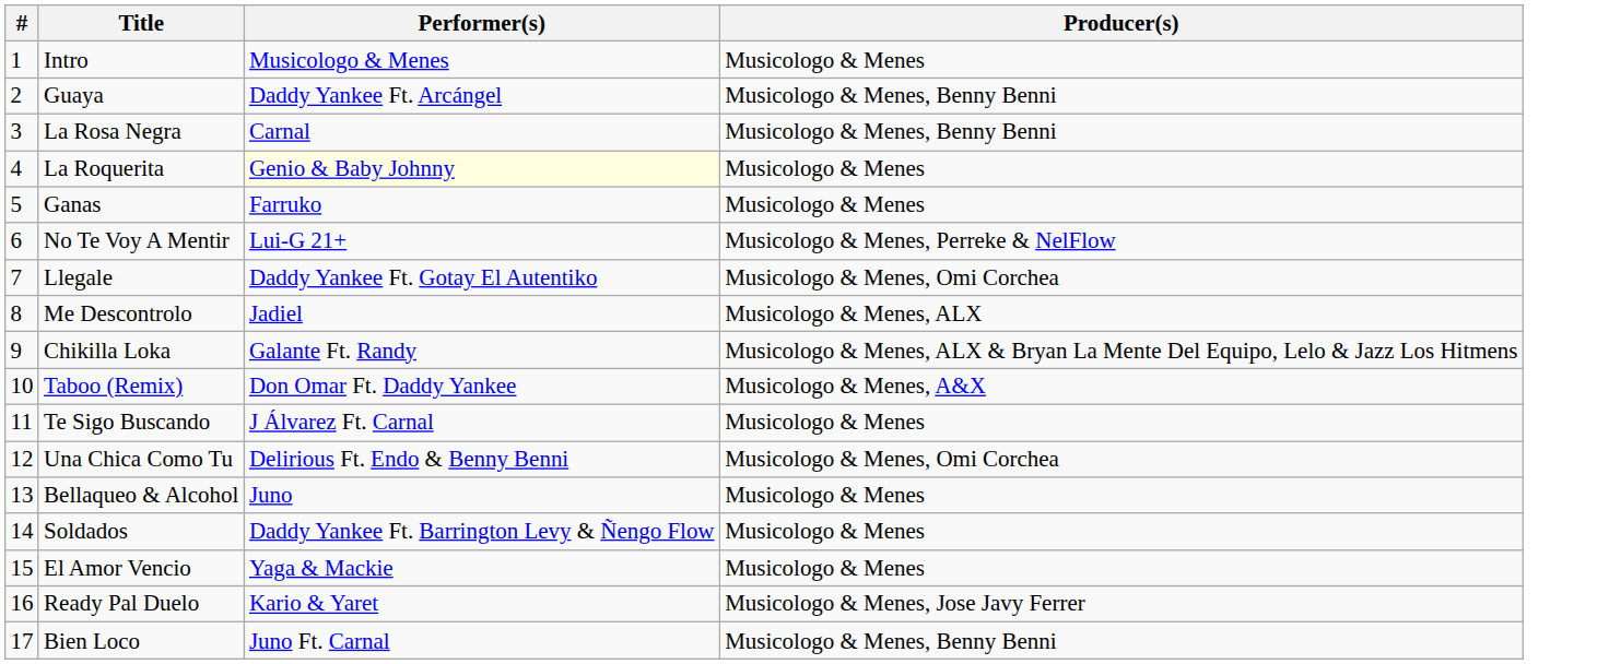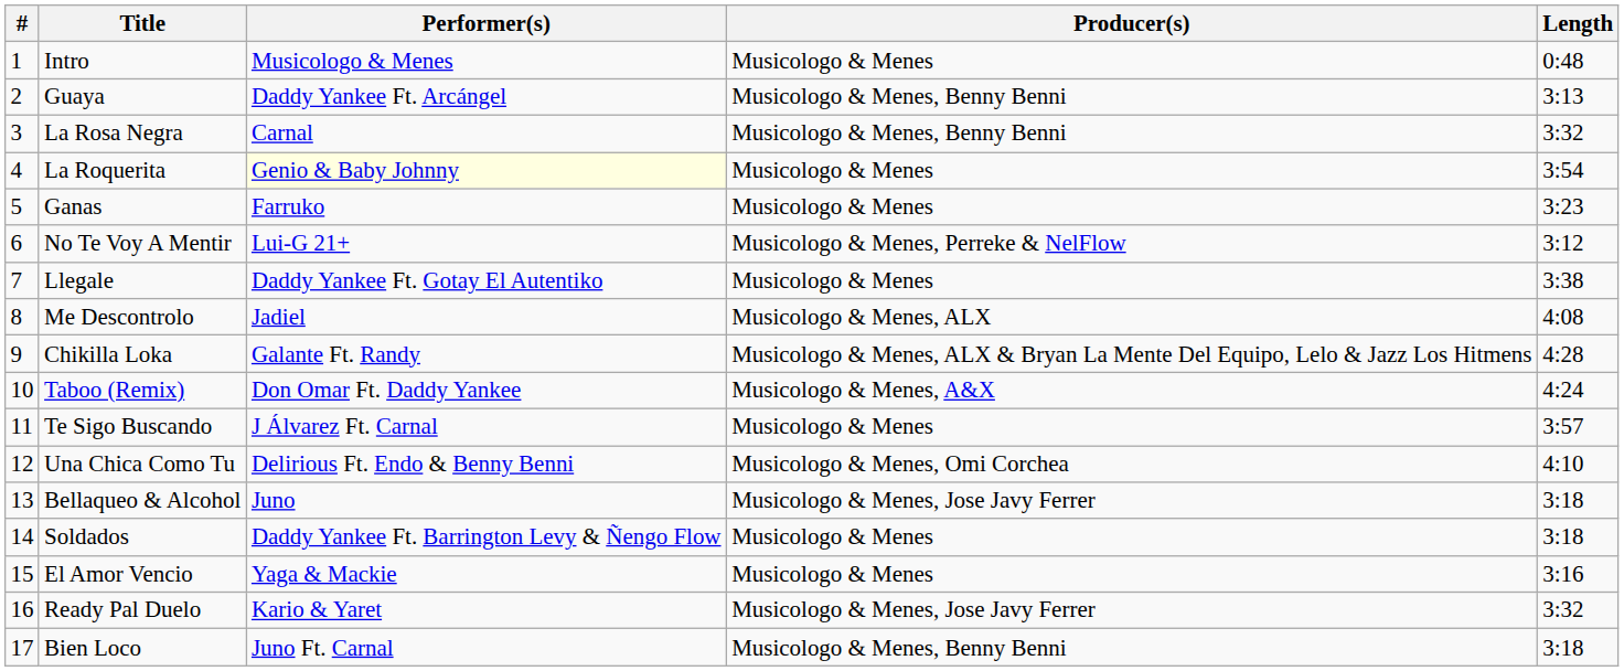 <table class="wikitable">
 <tr>
 <th align="center">#</th>
 <th align="center">Title</th>
 <th align="center">Performer(s)</th>
 <th align="center">Producer(s)</th>
+<th align="center">Length</th>
 </tr>
 <tr>
 <td>1</td>
 <td>Intro</td>
 <td><a href='#'>Musicologo & Menes</a></td>
 <td>Musicologo & Menes</td>
+<td>0:48</td>
 </tr>
 <tr>
 <td>2</td>
 <td>Guaya</td>
 <td><a href='#'>Daddy Yankee</a> Ft. <a href='#'>Arcángel</a></td>
 <td>Musicologo & Menes, Benny Benni</td>
+<td>3:13</td>
 </tr>
 <tr>
 <td>3</td>
 <td>La Rosa Negra</td>
 <td><a href='#'>Carnal</a></td>
 <td>Musicologo & Menes, Benny Benni</td>
+<td>3:32</td>
 </tr>
 <tr>
 <td>4</td>
 <td>La Roquerita</td>
 <td style="background: lightyellow;"><a href='#'>Genio & Baby Johnny</a></td>
 <td>Musicologo & Menes</td>
+<td>3:54</td>
 </tr>
 <tr>
 <td>5</td>
 <td>Ganas</td>
 <td><a href='#'>Farruko</a></td>
 <td>Musicologo & Menes</td>
+<td>3:23</td>
 </tr>
 <tr>
 <td>6</td>
 <td>No Te Voy A Mentir</td>
 <td><a href='#'>Lui-G 21+</a></td>
 <td>Musicologo & Menes, Perreke & <a href='#'>NelFlow</a></td>
+<td>3:12</td>
 </tr>
 <tr>
 <td>7</td>
 <td>Llegale</td>
 <td><a href='#'>Daddy Yankee</a> Ft. <a href='#'>Gotay El Autentiko</a></td>
-<td>Musicologo & Menes, Omi Corchea</td>
+<td>Musicologo & Menes</td>
+<td>3:38</td>
 </tr>
 <tr>
 <td>8</td>
 <td>Me Descontrolo</td>
 <td><a href='#'>Jadiel</a></td>
 <td>Musicologo & Menes, ALX</td>
+<td>4:08</td>
 </tr>
 <tr>
 <td>9</td>
 <td>Chikilla Loka</td>
 <td><a href='#'>Galante</a> Ft. <a href='#'>Randy</a></td>
 <td>Musicologo & Menes, ALX & Bryan La Mente Del Equipo, Lelo & Jazz Los Hitmens</td>
+<td>4:28</td>
 </tr>
 <tr>
 <td>10</td>
 <td><a href='#'>Taboo (Remix)</a></td>
 <td><a href='#'>Don Omar</a> Ft. <a href='#'>Daddy Yankee</a></td>
 <td>Musicologo & Menes, <a href='#'>A&X</a></td>
+<td>4:24</td>
 </tr>
 <tr>
 <td>11</td>
 <td>Te Sigo Buscando</td>
 <td><a href='#'>J Álvarez</a> Ft. <a href='#'>Carnal</a></td>
 <td>Musicologo & Menes</td>
+<td>3:57</td>
 </tr>
 <tr>
 <td>12</td>
 <td>Una Chica Como Tu</td>
 <td><a href='#'>Delirious</a> Ft. <a href='#'>Endo</a> & <a href='#'>Benny Benni</a></td>
 <td>Musicologo & Menes, Omi Corchea</td>
+<td>4:10</td>
 </tr>
 <tr>
 <td>13</td>
 <td>Bellaqueo & Alcohol</td>
 <td><a href='#'>Juno</a></td>
-<td>Musicologo & Menes</td>
+<td>Musicologo & Menes, Jose Javy Ferrer</td>
+<td>3:18</td>
 </tr>
 <tr>
 <td>14</td>
 <td>Soldados</td>
 <td><a href='#'>Daddy Yankee</a> Ft. <a href='#'>Barrington Levy</a> & <a href='#'>Ñengo Flow</a></td>
 <td>Musicologo & Menes</td>
+<td>3:18</td>
 </tr>
 <tr>
 <td>15</td>
 <td>El Amor Vencio</td>
 <td><a href='#'>Yaga & Mackie</a></td>
 <td>Musicologo & Menes</td>
+<td>3:16</td>
 </tr>
 <tr>
 <td>16</td>
 <td>Ready Pal Duelo</td>
 <td><a href='#'>Kario & Yaret</a></td>
 <td>Musicologo & Menes, Jose Javy Ferrer</td>
+<td>3:32</td>
 </tr>
 <tr>
 <td>17</td>
 <td>Bien Loco</td>
 <td><a href='#'>Juno</a> Ft. <a href='#'>Carnal</a></td>
 <td>Musicologo & Menes, Benny Benni</td>
+<td>3:18</td>
 </tr>
 </table>
